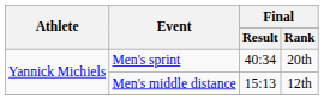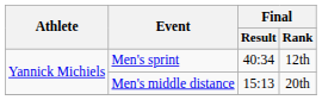 <table class="wikitable" style="font-size:90%">
 <tr>
 <th rowspan=2>Athlete</th>
 <th rowspan=2>Event</th>
 <th colspan=2>Final</th>
 </tr>
 <tr style="font-size:95%">
 <th>Result</th>
 <th>Rank</th>
 </tr>
 <tr align="center">
 <td align=left rowspan=2><a href='#'>Yannick Michiels</a></td>
 <td align=left><a href='#'>Men's sprint</a></td>
 <td>40:34</td>
-<td>20th</td>
+<td>12th</td>
 </tr>
 <tr align="center">
 <td align=left><a href='#'>Men's middle distance</a></td>
 <td>15:13</td>
-<td>12th</td>
+<td>20th</td>
 </tr>
 <tr align="center">
 </tr>
 </table>
